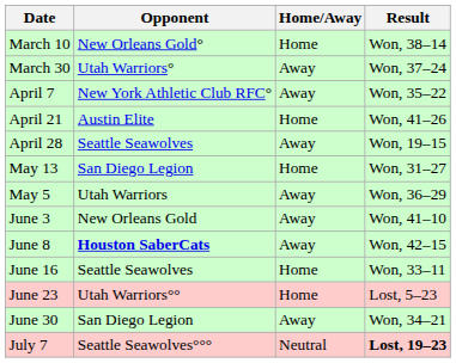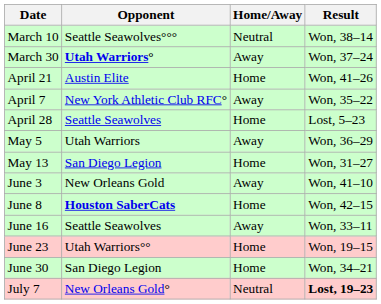 <table class="wikitable">
 <tr>
 <th>Date</th>
 <th>Opponent</th>
 <th>Home/Away</th>
 <th>Result</th>
 </tr>
 <tr style="background:#cfc;">
 <td>March 10</td>
-<td><a href='#'>New Orleans Gold</a>°</td>
-<td>Home</td>
+<td>Seattle Seawolves°°°</td>
+<td>Neutral</td>
 <td>Won, 38–14</td>
 </tr>
 <tr style="background:#cfc;">
 <td>March 30</td>
-<td><a href='#'>Utah Warriors</a>°</td>
+<td><strong><a href='#'>Utah Warriors</a>°</strong></td>
 <td>Away</td>
 <td>Won, 37–24</td>
+</tr>
+<tr style="background:#cfc;">
+<td>April 21</td>
+<td><a href='#'>Austin Elite</a></td>
+<td>Home</td>
+<td>Won, 41–26</td>
 </tr>
 <tr style="background:#cfc;">
 <td>April 7</td>
 <td><a href='#'>New York Athletic Club RFC</a>°</td>
 <td>Away</td>
 <td>Won, 35–22</td>
 </tr>
 <tr style="background:#cfc;">
-<td>April 21</td>
-<td><a href='#'>Austin Elite</a></td>
+<td>April 28</td>
+<td><a href='#'>Seattle Seawolves</a></td>
 <td>Home</td>
-<td>Won, 41–26</td>
+<td>Lost, 5–23</td>
 </tr>
 <tr style="background:#cfc;">
-<td>April 28</td>
-<td><a href='#'>Seattle Seawolves</a></td>
+<td>May 5</td>
+<td>Utah Warriors</td>
 <td>Away</td>
-<td>Won, 19–15</td>
+<td>Won, 36–29</td>
 </tr>
 <tr style="background:#cfc;">
 <td>May 13</td>
 <td><a href='#'>San Diego Legion</a></td>
 <td>Home</td>
 <td>Won, 31–27</td>
-</tr>
-<tr style="background:#cfc;">
-<td>May 5</td>
-<td>Utah Warriors</td>
-<td>Away</td>
-<td>Won, 36–29</td>
 </tr>
 <tr style="background:#cfc;">
 <td>June 3</td>
 <td>New Orleans Gold</td>
 <td>Away</td>
 <td>Won, 41–10</td>
 </tr>
 <tr style="background:#cfc;">
 <td>June 8</td>
 <td><strong><a href='#'>Houston SaberCats</a></strong></td>
-<td>Away</td>
+<td>Home</td>
 <td>Won, 42–15</td>
 </tr>
 <tr style="background:#cfc;">
 <td>June 16</td>
 <td>Seattle Seawolves</td>
-<td>Home</td>
+<td>Away</td>
 <td>Won, 33–11</td>
 </tr>
 <tr style="background:#fcc;">
 <td>June 23</td>
 <td>Utah Warriors°°</td>
 <td>Home</td>
-<td>Lost, 5–23</td>
+<td>Won, 19–15</td>
 </tr>
 <tr style="background:#cfc;">
 <td>June 30</td>
 <td>San Diego Legion</td>
-<td>Away</td>
+<td>Home</td>
 <td>Won, 34–21</td>
 </tr>
 <tr style="background:#fcc;">
 <td>July 7</td>
-<td>Seattle Seawolves°°°</td>
+<td><a href='#'>New Orleans Gold</a>°</td>
 <td>Neutral</td>
 <td><strong>Lost, 19–23</strong></td>
 </tr>
 </table>
